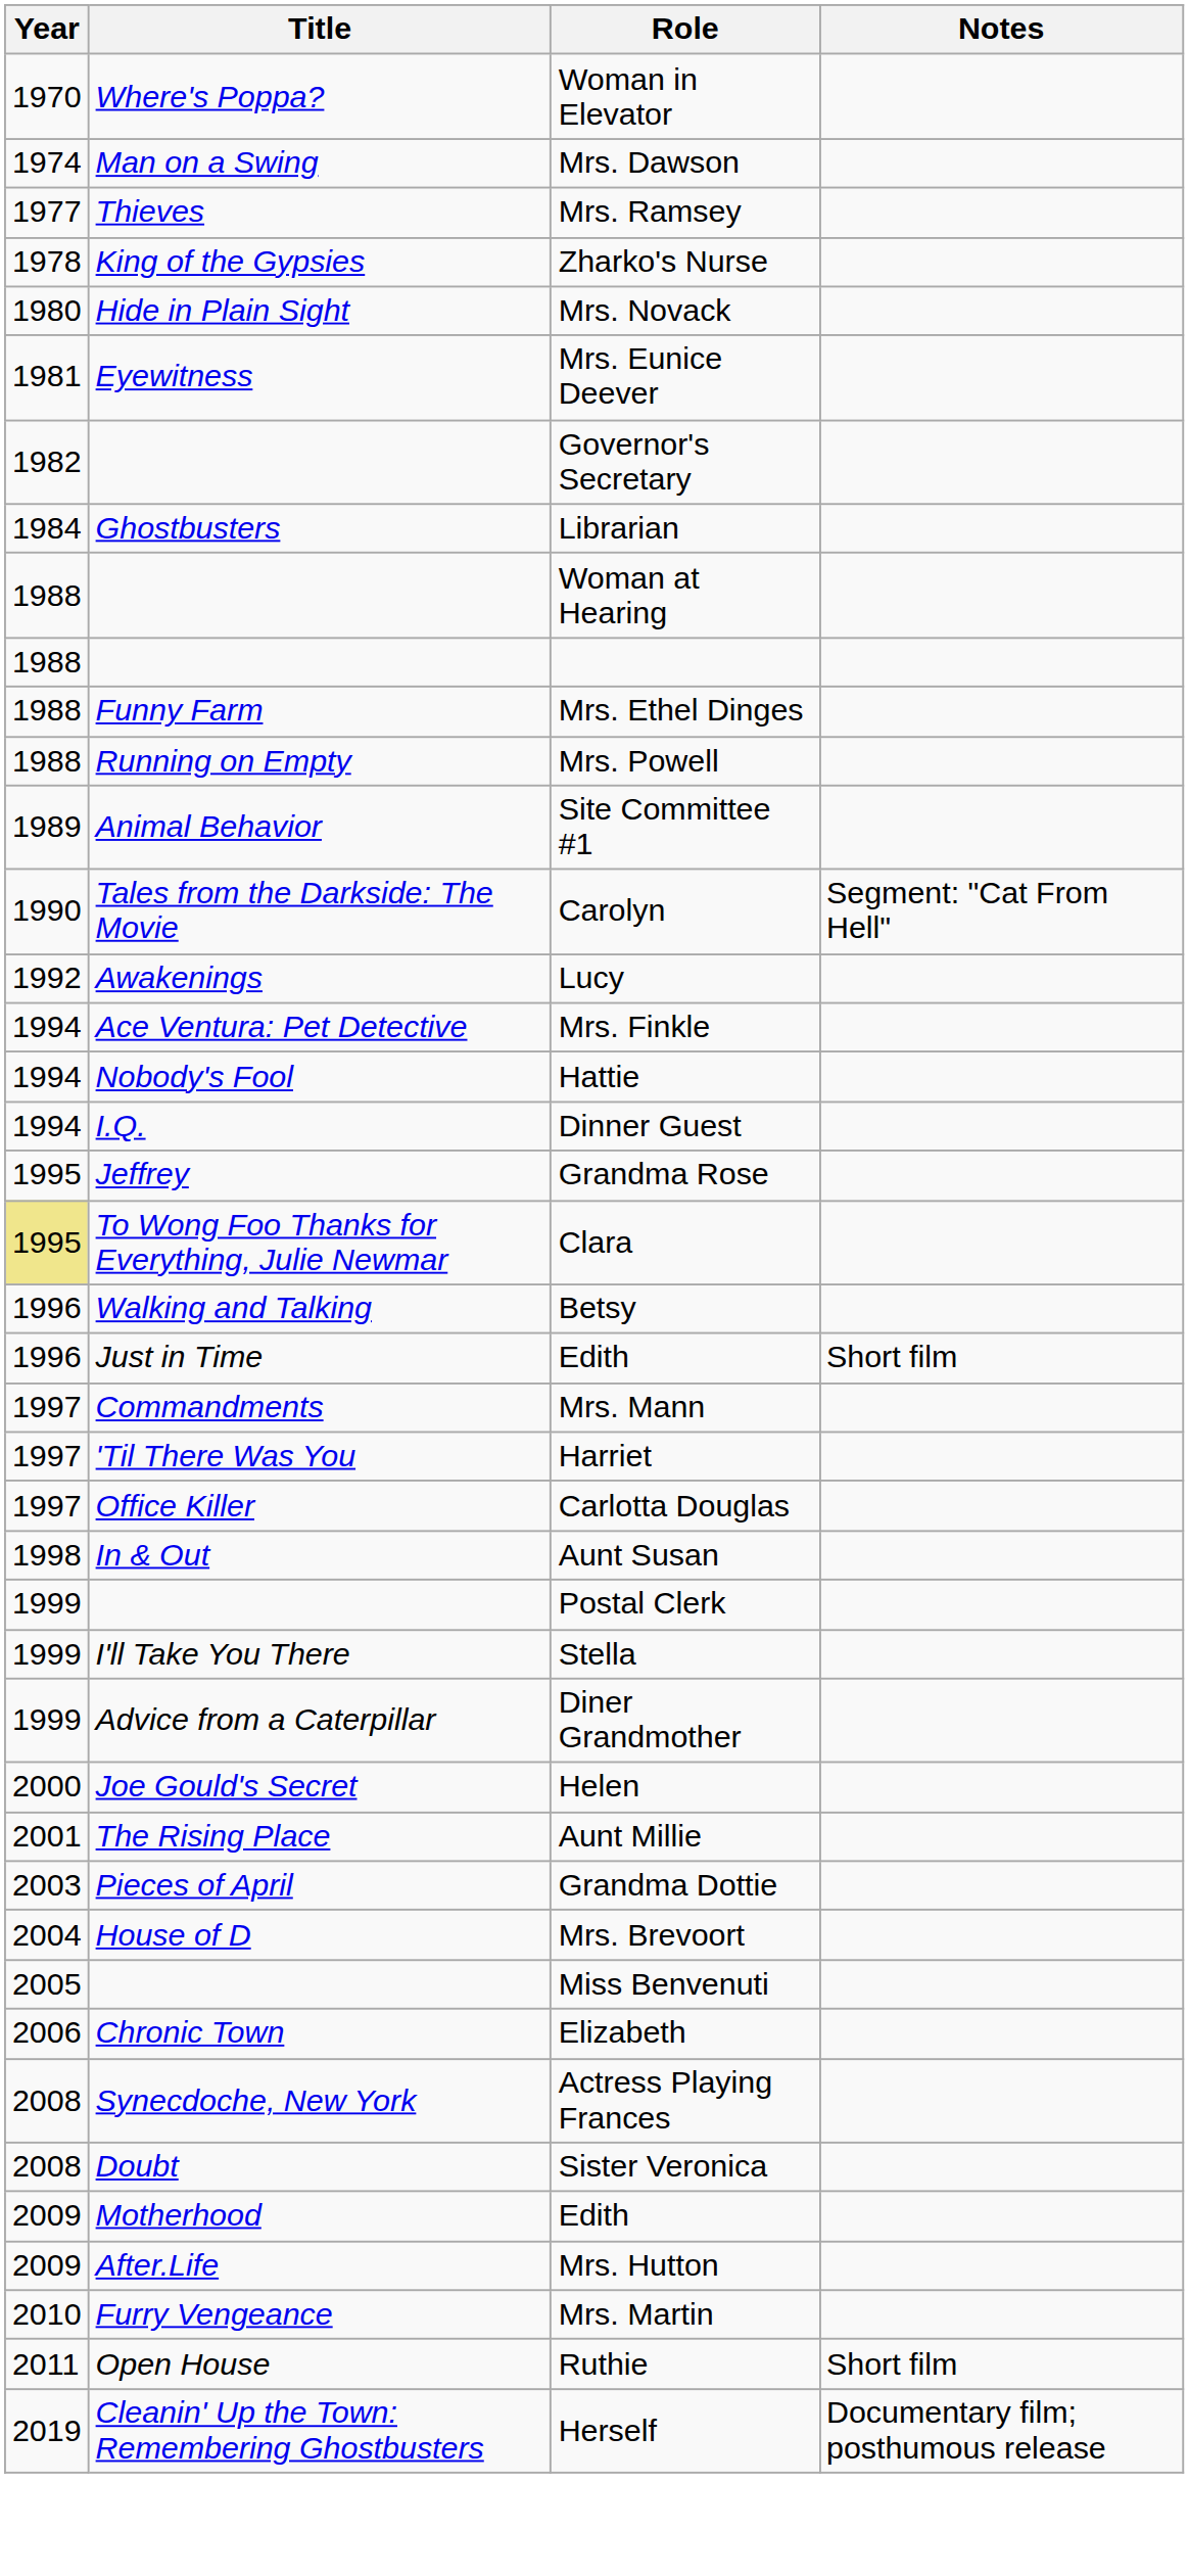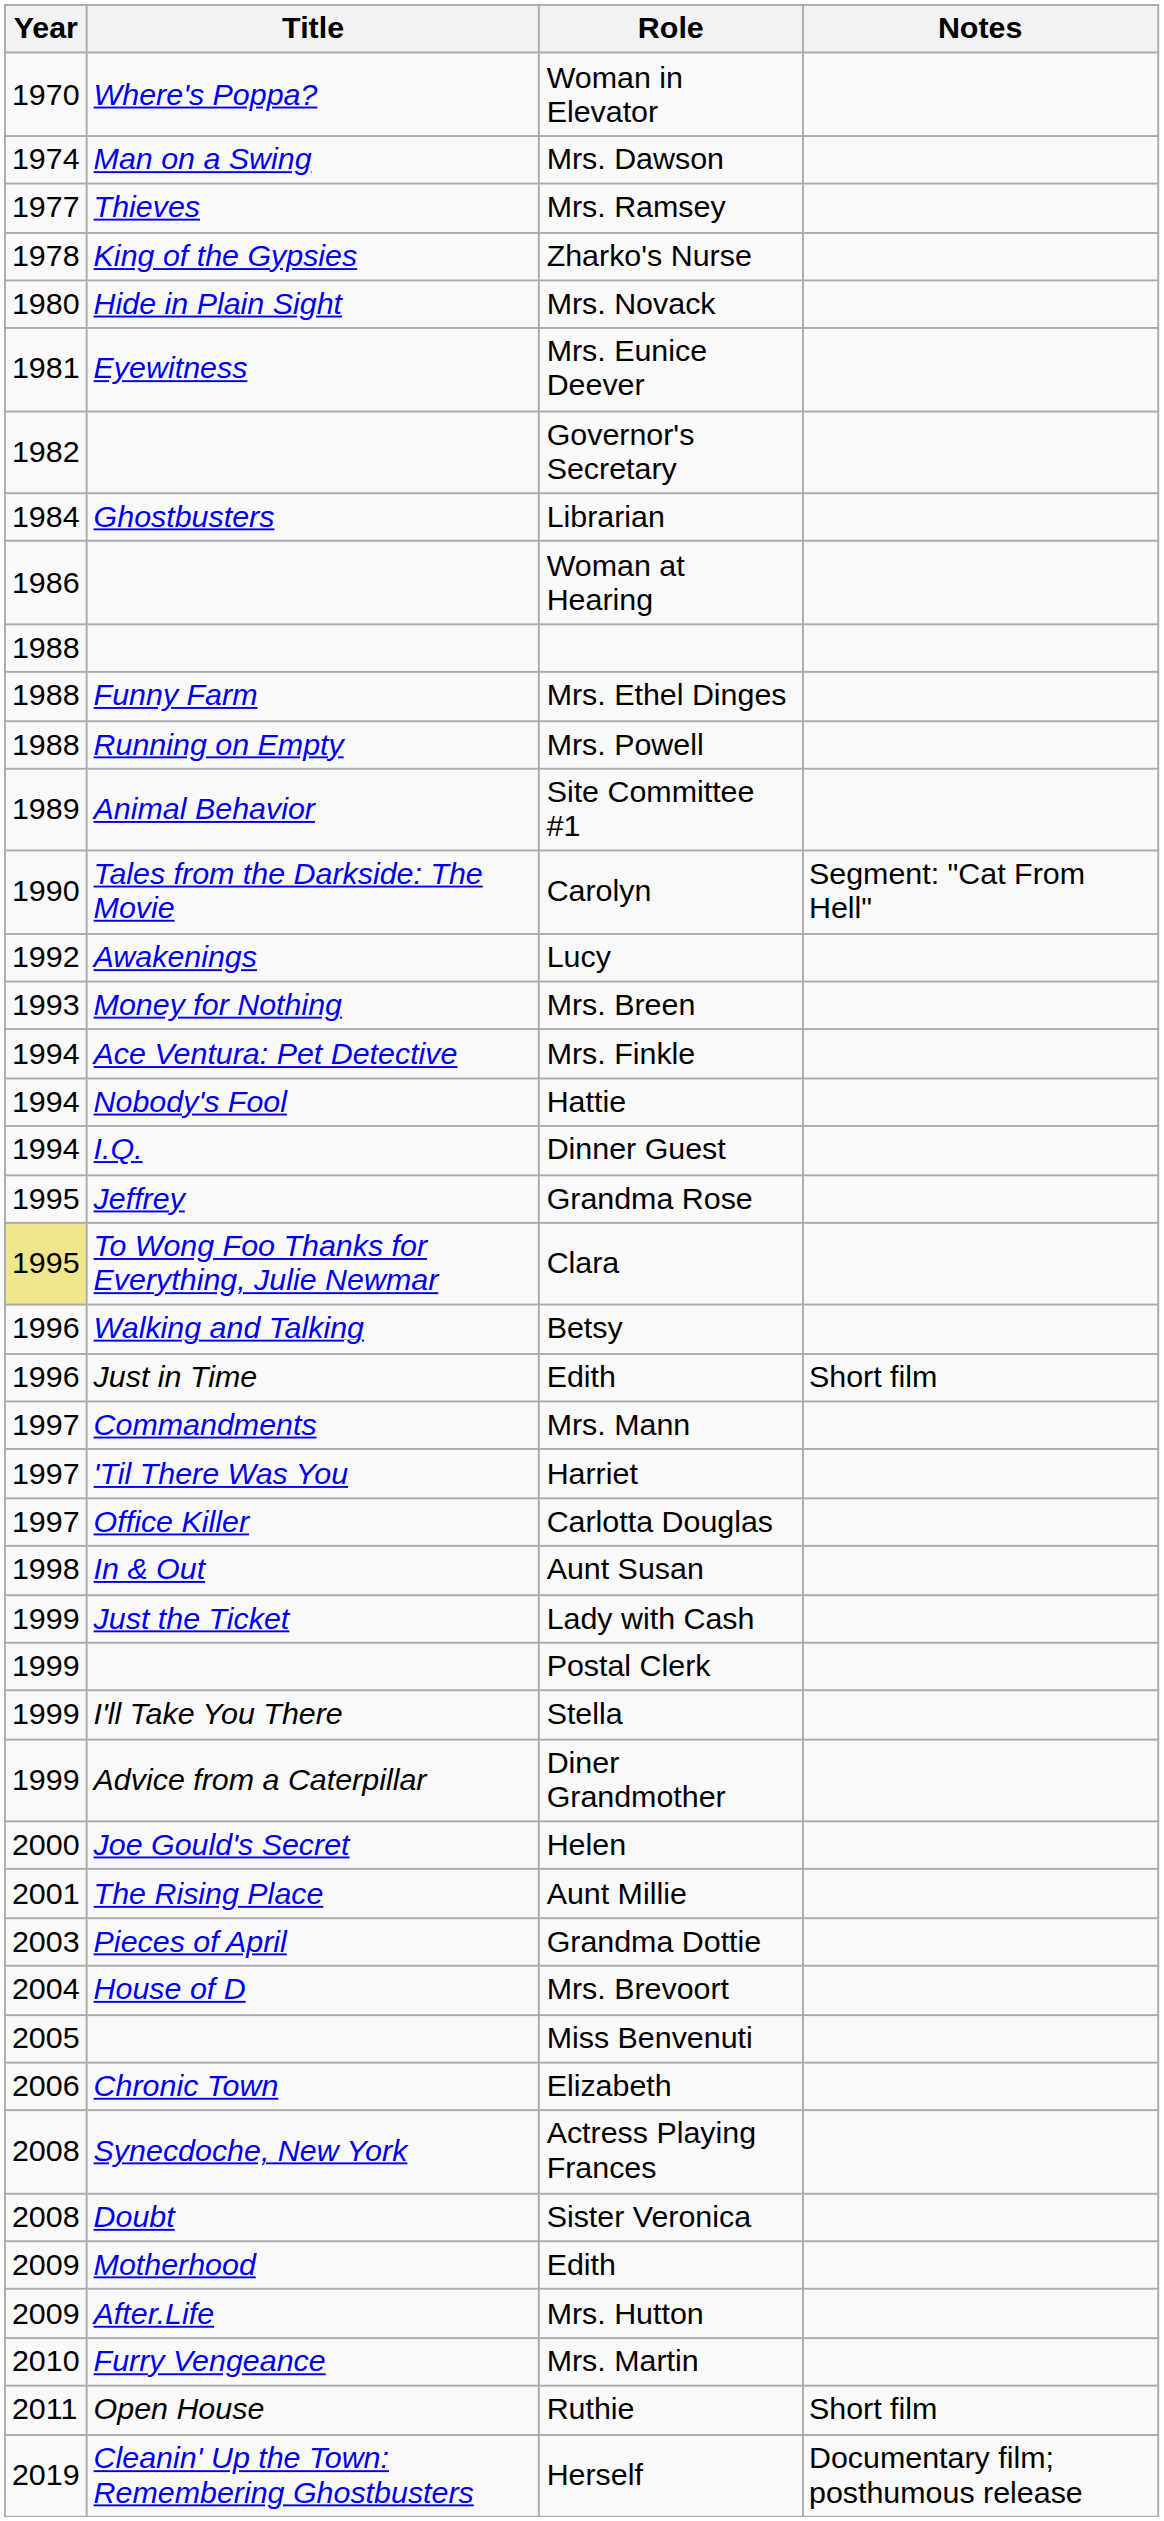 <table class="wikitable sortable">
 <tr>
 <th>Year</th>
 <th>Title</th>
 <th>Role</th>
 <th class="unsortable">Notes</th>
 </tr>
 <tr>
 <td>1970</td>
 <td><em><a href='#'>Where's Poppa?</a></em></td>
 <td>Woman in Elevator</td>
 <td></td>
 </tr>
 <tr>
 <td>1974</td>
 <td><em><a href='#'>Man on a Swing</a></em></td>
 <td>Mrs. Dawson</td>
 <td></td>
 </tr>
 <tr>
 <td>1977</td>
 <td><em><a href='#'>Thieves</a></em></td>
 <td>Mrs. Ramsey</td>
 <td></td>
 </tr>
 <tr>
 <td>1978</td>
 <td><em><a href='#'>King of the Gypsies</a></em></td>
 <td>Zharko's Nurse</td>
 <td></td>
 </tr>
 <tr>
 <td>1980</td>
 <td><em><a href='#'>Hide in Plain Sight</a></em></td>
 <td>Mrs. Novack</td>
 <td></td>
 </tr>
 <tr>
 <td>1981</td>
 <td><em><a href='#'>Eyewitness</a></em></td>
 <td>Mrs. Eunice Deever</td>
 <td></td>
 </tr>
 <tr>
 <td>1982</td>
 <td><em></em></td>
 <td>Governor's Secretary</td>
 <td></td>
 </tr>
 <tr>
 <td>1984</td>
 <td><em><a href='#'>Ghostbusters</a></em></td>
 <td>Librarian</td>
 <td></td>
 </tr>
 <tr>
-<td>1988</td>
+<td>1986</td>
 <td><em></em></td>
 <td>Woman at Hearing</td>
 <td></td>
 </tr>
 <tr>
 <td>1988</td>
 <td><em></em></td>
 <td></td>
 <td></td>
 </tr>
 <tr>
 <td>1988</td>
 <td><em><a href='#'>Funny Farm</a></em></td>
 <td>Mrs. Ethel Dinges</td>
 <td></td>
 </tr>
 <tr>
 <td>1988</td>
 <td><em><a href='#'>Running on Empty</a></em></td>
 <td>Mrs. Powell</td>
 <td></td>
 </tr>
 <tr>
 <td>1989</td>
 <td><em><a href='#'>Animal Behavior</a></em></td>
 <td>Site Committee #1</td>
 <td></td>
 </tr>
 <tr>
 <td>1990</td>
 <td><em><a href='#'>Tales from the Darkside: The Movie</a></em></td>
 <td>Carolyn</td>
 <td>Segment: "Cat From Hell"</td>
 </tr>
 <tr>
 <td>1992</td>
 <td><em><a href='#'>Awakenings</a></em></td>
 <td>Lucy</td>
+<td></td>
+</tr>
+<tr>
+<td>1993</td>
+<td><em><a href='#'>Money for Nothing</a></em></td>
+<td>Mrs. Breen</td>
 <td></td>
 </tr>
 <tr>
 <td>1994</td>
 <td><em><a href='#'>Ace Ventura: Pet Detective</a></em></td>
 <td>Mrs. Finkle</td>
 <td></td>
 </tr>
 <tr>
 <td>1994</td>
 <td><em><a href='#'>Nobody's Fool</a></em></td>
 <td>Hattie</td>
 <td></td>
 </tr>
 <tr>
 <td>1994</td>
 <td><em><a href='#'>I.Q.</a></em></td>
 <td>Dinner Guest</td>
 <td></td>
 </tr>
 <tr>
 <td>1995</td>
 <td><em><a href='#'>Jeffrey</a></em></td>
 <td>Grandma Rose</td>
 <td></td>
 </tr>
 <tr>
 <td style="background: khaki;">1995</td>
 <td><em><a href='#'>To Wong Foo Thanks for Everything, Julie Newmar</a></em></td>
 <td>Clara</td>
 <td></td>
 </tr>
 <tr>
 <td>1996</td>
 <td><em><a href='#'>Walking and Talking</a></em></td>
 <td>Betsy</td>
 <td></td>
 </tr>
 <tr>
 <td>1996</td>
 <td><em>Just in Time</em></td>
 <td>Edith</td>
 <td>Short film</td>
 </tr>
 <tr>
 <td>1997</td>
 <td><em><a href='#'>Commandments</a></em></td>
 <td>Mrs. Mann</td>
 <td></td>
 </tr>
 <tr>
 <td>1997</td>
 <td><em><a href='#'>'Til There Was You</a></em></td>
 <td>Harriet</td>
 <td></td>
 </tr>
 <tr>
 <td>1997</td>
 <td><em><a href='#'>Office Killer</a></em></td>
 <td>Carlotta Douglas</td>
 <td></td>
 </tr>
 <tr>
 <td>1998</td>
 <td><em><a href='#'>In & Out</a></em></td>
 <td>Aunt Susan</td>
+<td></td>
+</tr>
+<tr>
+<td>1999</td>
+<td><em><a href='#'>Just the Ticket</a></em></td>
+<td>Lady with Cash</td>
 <td></td>
 </tr>
 <tr>
 <td>1999</td>
 <td><em></em></td>
 <td>Postal Clerk</td>
 <td></td>
 </tr>
 <tr>
 <td>1999</td>
 <td><em>I'll Take You There</em></td>
 <td>Stella</td>
 <td></td>
 </tr>
 <tr>
 <td>1999</td>
 <td><em>Advice from a Caterpillar</em></td>
 <td>Diner Grandmother</td>
 <td></td>
 </tr>
 <tr>
 <td>2000</td>
 <td><em><a href='#'>Joe Gould's Secret</a></em></td>
 <td>Helen</td>
 <td></td>
 </tr>
 <tr>
 <td>2001</td>
 <td><em><a href='#'>The Rising Place</a></em></td>
 <td>Aunt Millie</td>
 <td></td>
 </tr>
 <tr>
 <td>2003</td>
 <td><em><a href='#'>Pieces of April</a></em></td>
 <td>Grandma Dottie</td>
 <td></td>
 </tr>
 <tr>
 <td>2004</td>
 <td><em><a href='#'>House of D</a></em></td>
 <td>Mrs. Brevoort</td>
 <td></td>
 </tr>
 <tr>
 <td>2005</td>
 <td><em></em></td>
 <td>Miss Benvenuti</td>
 <td></td>
 </tr>
 <tr>
 <td>2006</td>
 <td><em><a href='#'>Chronic Town</a></em></td>
 <td>Elizabeth</td>
 <td></td>
 </tr>
 <tr>
 <td>2008</td>
 <td><em><a href='#'>Synecdoche, New York</a></em></td>
 <td>Actress Playing Frances</td>
 <td></td>
 </tr>
 <tr>
 <td>2008</td>
 <td><em><a href='#'>Doubt</a></em></td>
 <td>Sister Veronica</td>
 <td></td>
 </tr>
 <tr>
 <td>2009</td>
 <td><em><a href='#'>Motherhood</a></em></td>
 <td>Edith</td>
 <td></td>
 </tr>
 <tr>
 <td>2009</td>
 <td><em><a href='#'>After.Life</a></em></td>
 <td>Mrs. Hutton</td>
 <td></td>
 </tr>
 <tr>
 <td>2010</td>
 <td><em><a href='#'>Furry Vengeance</a></em></td>
 <td>Mrs. Martin</td>
 <td></td>
 </tr>
 <tr>
 <td>2011</td>
 <td><em>Open House</em></td>
 <td>Ruthie</td>
 <td>Short film</td>
 </tr>
 <tr>
 <td>2019</td>
 <td><em><a href='#'>Cleanin' Up the Town: Remembering Ghostbusters</a></em></td>
 <td>Herself</td>
 <td>Documentary film; posthumous release</td>
 </tr>
 </table>
